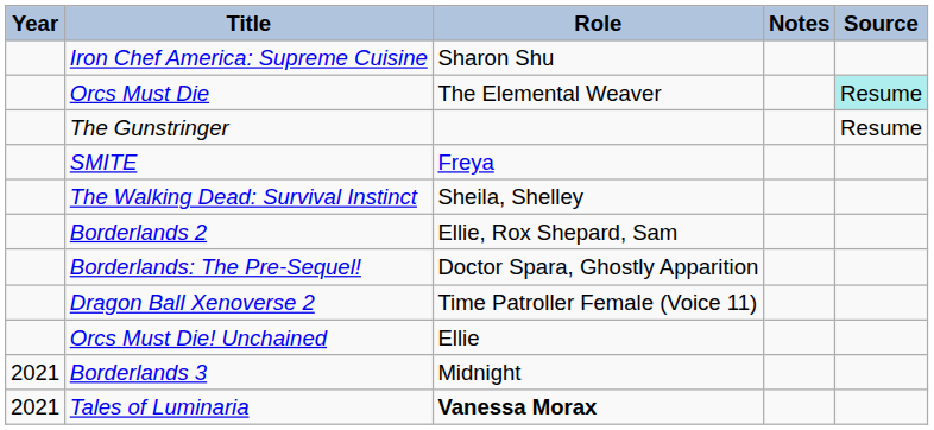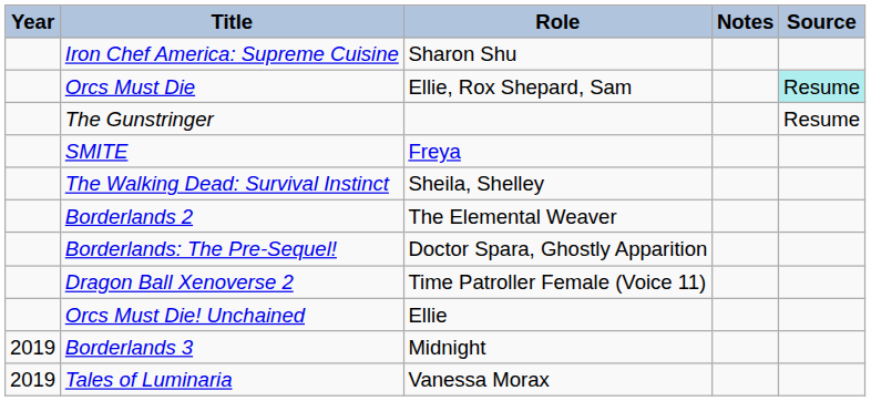 <table class="wikitable sortable plainrowheaders" style="width=95%;  font-size: 95%;">
 <tr>
 <th style="background:#b0c4de;">Year </th>
 <th style="background:#b0c4de;">Title</th>
 <th style="background:#b0c4de;">Role </th>
 <th style="background:#b0c4de;" class="unsortable">Notes </th>
 <th style="background:#b0c4de;" class="unsortable">Source</th>
 </tr>
 <tr>
 <td></td>
 <td><em><a href='#'>Iron Chef America: Supreme Cuisine</a></em></td>
 <td>Sharon Shu</td>
 <td> </td>
 <td></td>
 </tr>
 <tr>
 <td></td>
 <td><em><a href='#'>Orcs Must Die</a></em></td>
-<td>The Elemental Weaver</td>
+<td>Ellie, Rox Shepard, Sam</td>
 <td> </td>
 <td style="background: paleturquoise;">Resume</td>
 </tr>
 <tr>
 <td></td>
 <td><em>The Gunstringer</em></td>
 <td> </td>
 <td> </td>
 <td>Resume</td>
 </tr>
 <tr>
 <td></td>
 <td><em><a href='#'>SMITE</a></em></td>
 <td><a href='#'>Freya</a></td>
 <td></td>
 <td></td>
 </tr>
 <tr>
 <td></td>
 <td><em><a href='#'>The Walking Dead: Survival Instinct</a></em></td>
 <td>Sheila, Shelley</td>
 <td> </td>
 <td></td>
 </tr>
 <tr>
 <td></td>
 <td><em><a href='#'>Borderlands 2</a></em></td>
-<td>Ellie, Rox Shepard, Sam</td>
+<td>The Elemental Weaver</td>
 <td> </td>
 <td></td>
 </tr>
 <tr>
 <td></td>
 <td><em><a href='#'>Borderlands: The Pre-Sequel!</a></em></td>
 <td>Doctor Spara, Ghostly Apparition</td>
 <td> </td>
 <td></td>
 </tr>
 <tr>
 <td></td>
 <td><em><a href='#'>Dragon Ball Xenoverse 2</a></em></td>
 <td>Time Patroller Female (Voice 11)</td>
 <td> </td>
 <td></td>
 </tr>
 <tr>
 <td></td>
 <td><em><a href='#'>Orcs Must Die! Unchained</a></em></td>
 <td>Ellie</td>
 <td> </td>
 <td></td>
 </tr>
 <tr>
-<td>2021</td>
+<td>2019</td>
 <td><em><a href='#'>Borderlands 3</a></em></td>
 <td>Midnight</td>
 <td></td>
 <td></td>
 </tr>
 <tr>
-<td>2021</td>
+<td>2019</td>
 <td><em><a href='#'>Tales of Luminaria</a></em></td>
-<td><strong>Vanessa Morax</strong></td>
+<td>Vanessa Morax</td>
 <td></td>
 <td></td>
 </tr>
 </table>
